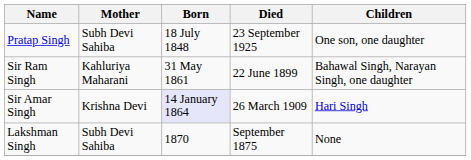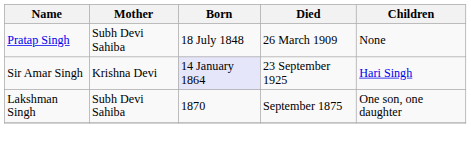 <table class="wikitable">
 <tr>
 <th>Name</th>
 <th>Mother</th>
 <th>Born</th>
 <th>Died</th>
 <th>Children</th>
 </tr>
 <tr>
 <td><a href='#'>Pratap Singh</a></td>
 <td>Subh Devi Sahiba</td>
 <td>18 July 1848</td>
-<td>23 September 1925</td>
-<td>One son, one daughter</td>
-</tr>
-<tr>
-<td>Sir Ram Singh</td>
-<td>Kahluriya Maharani</td>
-<td>31 May 1861</td>
-<td>22 June 1899</td>
-<td>Bahawal Singh, Narayan Singh, one daughter</td>
+<td>26 March 1909</td>
+<td>None</td>
 </tr>
 <tr>
 <td>Sir Amar Singh</td>
 <td>Krishna Devi</td>
 <td style="background: lavender;">14 January 1864</td>
-<td>26 March 1909</td>
+<td>23 September 1925</td>
 <td><a href='#'>Hari Singh</a></td>
 </tr>
 <tr>
 <td>Lakshman Singh</td>
 <td>Subh Devi Sahiba</td>
 <td>1870</td>
 <td>September 1875</td>
-<td>None</td>
+<td>One son, one daughter</td>
 </tr>
 <tr>
 </tr>
 </table>
